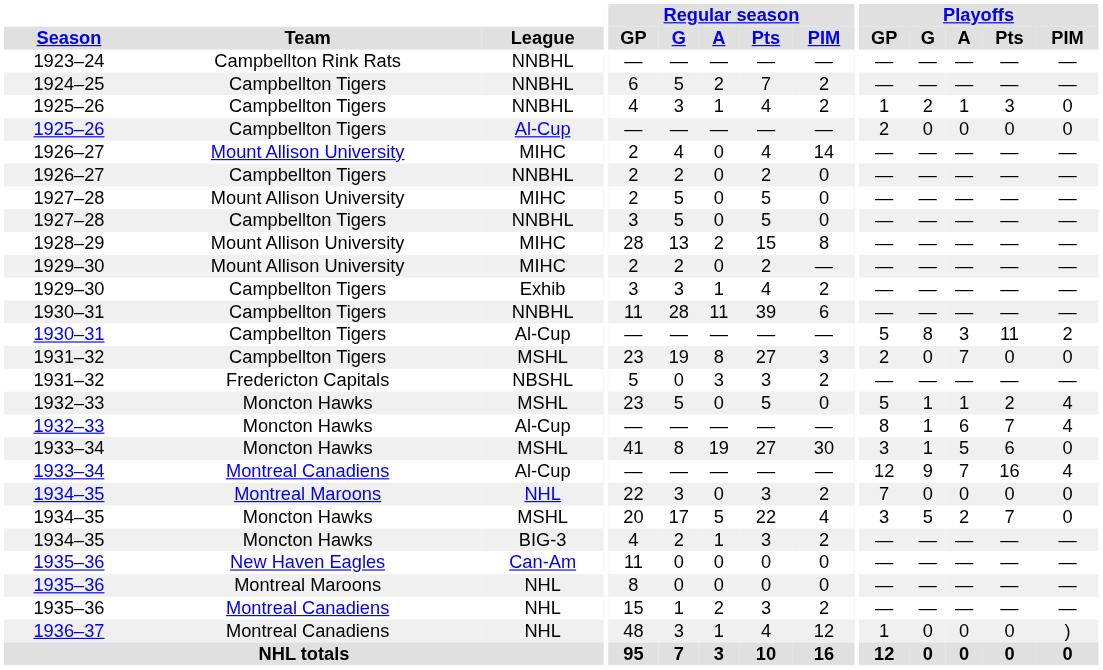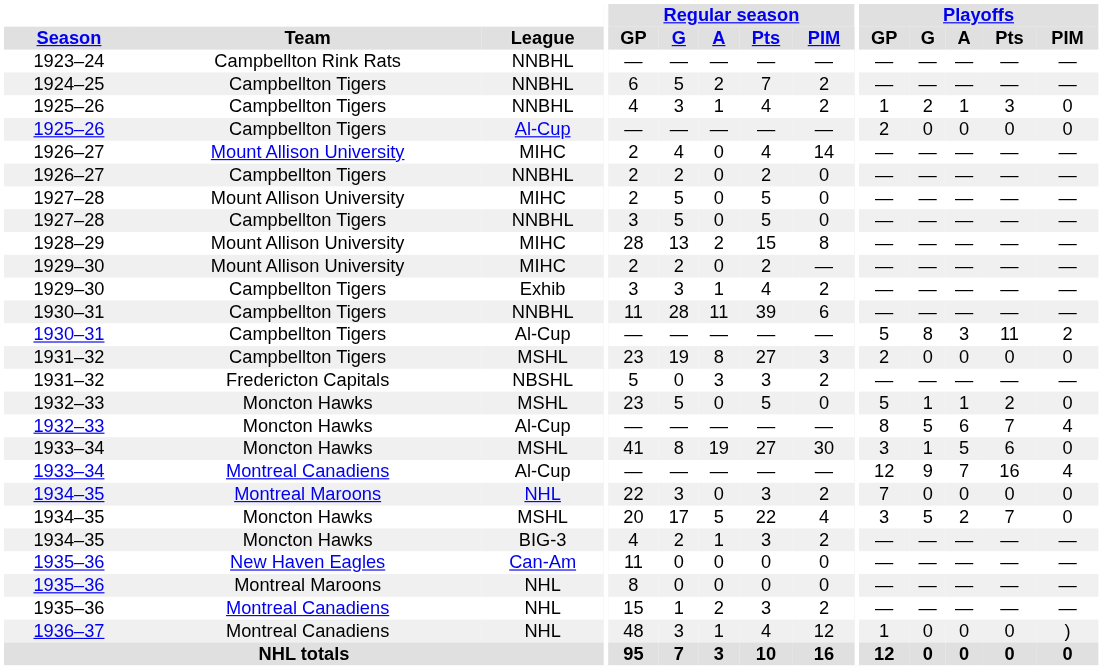 <table border="0" cellpadding="1" cellspacing="0" style="text-align:center; width:60em">
 <tr bgcolor="#e0e0e0">
 <th colspan="3" bgcolor="#ffffff"></th>
 <th rowspan="100" bgcolor="#ffffff"></th>
 <th colspan="5"><a href='#'>Regular season</a></th>
 <th rowspan="100" bgcolor="#ffffff"></th>
 <th colspan="5"><a href='#'>Playoffs</a></th>
 </tr>
 <tr bgcolor="#e0e0e0">
 <th><a href='#'>Season</a></th>
 <th>Team</th>
 <th>League</th>
 <th>GP</th>
 <th><a href='#'>G</a></th>
 <th><a href='#'>A</a></th>
 <th><a href='#'>Pts</a></th>
 <th><a href='#'>PIM</a></th>
 <th>GP</th>
 <th>G</th>
 <th>A</th>
 <th>Pts</th>
 <th>PIM</th>
 </tr>
 <tr>
 <td>1923–24</td>
 <td>Campbellton Rink Rats</td>
 <td>NNBHL</td>
 <td>—</td>
 <td>—</td>
 <td>—</td>
 <td>—</td>
 <td>—</td>
 <td>—</td>
 <td>—</td>
 <td>—</td>
 <td>—</td>
 <td>—</td>
 </tr>
 <tr bgcolor="#f0f0f0">
 <td>1924–25</td>
 <td>Campbellton Tigers</td>
 <td>NNBHL</td>
 <td>6</td>
 <td>5</td>
 <td>2</td>
 <td>7</td>
 <td>2</td>
 <td>—</td>
 <td>—</td>
 <td>—</td>
 <td>—</td>
 <td>—</td>
 </tr>
 <tr>
 <td>1925–26</td>
 <td>Campbellton Tigers</td>
 <td>NNBHL</td>
 <td>4</td>
 <td>3</td>
 <td>1</td>
 <td>4</td>
 <td>2</td>
 <td>1</td>
 <td>2</td>
 <td>1</td>
 <td>3</td>
 <td>0</td>
 </tr>
 <tr bgcolor="#f0f0f0">
 <td><a href='#'>1925–26</a></td>
 <td>Campbellton Tigers</td>
 <td><a href='#'>Al-Cup</a></td>
 <td>—</td>
 <td>—</td>
 <td>—</td>
 <td>—</td>
 <td>—</td>
 <td>2</td>
 <td>0</td>
 <td>0</td>
 <td>0</td>
 <td>0</td>
 </tr>
 <tr>
 <td>1926–27</td>
 <td><a href='#'>Mount Allison University</a></td>
 <td>MIHC</td>
 <td>2</td>
 <td>4</td>
 <td>0</td>
 <td>4</td>
 <td>14</td>
 <td>—</td>
 <td>—</td>
 <td>—</td>
 <td>—</td>
 <td>—</td>
 </tr>
 <tr bgcolor="#f0f0f0">
 <td>1926–27</td>
 <td>Campbellton Tigers</td>
 <td>NNBHL</td>
 <td>2</td>
 <td>2</td>
 <td>0</td>
 <td>2</td>
 <td>0</td>
 <td>—</td>
 <td>—</td>
 <td>—</td>
 <td>—</td>
 <td>—</td>
 </tr>
 <tr>
 <td>1927–28</td>
 <td>Mount Allison University</td>
 <td>MIHC</td>
 <td>2</td>
 <td>5</td>
 <td>0</td>
 <td>5</td>
 <td>0</td>
 <td>—</td>
 <td>—</td>
 <td>—</td>
 <td>—</td>
 <td>—</td>
 </tr>
 <tr bgcolor="#f0f0f0">
 <td>1927–28</td>
 <td>Campbellton Tigers</td>
 <td>NNBHL</td>
 <td>3</td>
 <td>5</td>
 <td>0</td>
 <td>5</td>
 <td>0</td>
 <td>—</td>
 <td>—</td>
 <td>—</td>
 <td>—</td>
 <td>—</td>
 </tr>
 <tr>
 <td>1928–29</td>
 <td>Mount Allison University</td>
 <td>MIHC</td>
 <td>28</td>
 <td>13</td>
 <td>2</td>
 <td>15</td>
 <td>8</td>
 <td>—</td>
 <td>—</td>
 <td>—</td>
 <td>—</td>
 <td>—</td>
 </tr>
 <tr bgcolor="#f0f0f0">
 <td>1929–30</td>
 <td>Mount Allison University</td>
 <td>MIHC</td>
 <td>2</td>
 <td>2</td>
 <td>0</td>
 <td>2</td>
 <td>—</td>
 <td>—</td>
 <td>—</td>
 <td>—</td>
 <td>—</td>
 <td>—</td>
 </tr>
 <tr>
 <td>1929–30</td>
 <td>Campbellton Tigers</td>
 <td>Exhib</td>
 <td>3</td>
 <td>3</td>
 <td>1</td>
 <td>4</td>
 <td>2</td>
 <td>—</td>
 <td>—</td>
 <td>—</td>
 <td>—</td>
 <td>—</td>
 </tr>
 <tr bgcolor="#f0f0f0">
 <td>1930–31</td>
 <td>Campbellton Tigers</td>
 <td>NNBHL</td>
 <td>11</td>
 <td>28</td>
 <td>11</td>
 <td>39</td>
 <td>6</td>
 <td>—</td>
 <td>—</td>
 <td>—</td>
 <td>—</td>
 <td>—</td>
 </tr>
 <tr>
 <td><a href='#'>1930–31</a></td>
 <td>Campbellton Tigers</td>
 <td>Al-Cup</td>
 <td>—</td>
 <td>—</td>
 <td>—</td>
 <td>—</td>
 <td>—</td>
 <td>5</td>
 <td>8</td>
 <td>3</td>
 <td>11</td>
 <td>2</td>
 </tr>
 <tr bgcolor="#f0f0f0">
 <td>1931–32</td>
 <td>Campbellton Tigers</td>
 <td>MSHL</td>
 <td>23</td>
 <td>19</td>
 <td>8</td>
 <td>27</td>
 <td>3</td>
 <td>2</td>
 <td>0</td>
-<td>7</td>
+<td>0</td>
 <td>0</td>
 <td>0</td>
 </tr>
 <tr>
 <td>1931–32</td>
 <td>Fredericton Capitals</td>
 <td>NBSHL</td>
 <td>5</td>
 <td>0</td>
 <td>3</td>
 <td>3</td>
 <td>2</td>
 <td>—</td>
 <td>—</td>
 <td>—</td>
 <td>—</td>
 <td>—</td>
 </tr>
 <tr bgcolor="#f0f0f0">
 <td>1932–33</td>
 <td>Moncton Hawks</td>
 <td>MSHL</td>
 <td>23</td>
 <td>5</td>
 <td>0</td>
 <td>5</td>
 <td>0</td>
 <td>5</td>
 <td>1</td>
 <td>1</td>
 <td>2</td>
-<td>4</td>
+<td>0</td>
 </tr>
 <tr>
 <td><a href='#'>1932–33</a></td>
 <td>Moncton Hawks</td>
 <td>Al-Cup</td>
 <td>—</td>
 <td>—</td>
 <td>—</td>
 <td>—</td>
 <td>—</td>
 <td>8</td>
-<td>1</td>
+<td>5</td>
 <td>6</td>
 <td>7</td>
 <td>4</td>
 </tr>
 <tr bgcolor="#f0f0f0">
 <td>1933–34</td>
 <td>Moncton Hawks</td>
 <td>MSHL</td>
 <td>41</td>
 <td>8</td>
 <td>19</td>
 <td>27</td>
 <td>30</td>
 <td>3</td>
 <td>1</td>
 <td>5</td>
 <td>6</td>
 <td>0</td>
 </tr>
 <tr>
 <td><a href='#'>1933–34</a></td>
 <td><a href='#'>Montreal Canadiens</a></td>
 <td>Al-Cup</td>
 <td>—</td>
 <td>—</td>
 <td>—</td>
 <td>—</td>
 <td>—</td>
 <td>12</td>
 <td>9</td>
 <td>7</td>
 <td>16</td>
 <td>4</td>
 </tr>
 <tr bgcolor="#f0f0f0">
 <td><a href='#'>1934–35</a></td>
 <td><a href='#'>Montreal Maroons</a></td>
 <td><a href='#'>NHL</a></td>
 <td>22</td>
 <td>3</td>
 <td>0</td>
 <td>3</td>
 <td>2</td>
 <td>7</td>
 <td>0</td>
 <td>0</td>
 <td>0</td>
 <td>0</td>
 </tr>
 <tr>
 <td>1934–35</td>
 <td>Moncton Hawks</td>
 <td>MSHL</td>
 <td>20</td>
 <td>17</td>
 <td>5</td>
 <td>22</td>
 <td>4</td>
 <td>3</td>
 <td>5</td>
 <td>2</td>
 <td>7</td>
 <td>0</td>
 </tr>
 <tr bgcolor="#f0f0f0">
 <td>1934–35</td>
 <td>Moncton Hawks</td>
 <td>BIG-3</td>
 <td>4</td>
 <td>2</td>
 <td>1</td>
 <td>3</td>
 <td>2</td>
 <td>—</td>
 <td>—</td>
 <td>—</td>
 <td>—</td>
 <td>—</td>
 </tr>
 <tr>
 <td><a href='#'>1935–36</a></td>
 <td><a href='#'>New Haven Eagles</a></td>
 <td><a href='#'>Can-Am</a></td>
 <td>11</td>
 <td>0</td>
 <td>0</td>
 <td>0</td>
 <td>0</td>
 <td>—</td>
 <td>—</td>
 <td>—</td>
 <td>—</td>
 <td>—</td>
 </tr>
 <tr bgcolor="#f0f0f0">
 <td><a href='#'>1935–36</a></td>
 <td>Montreal Maroons</td>
 <td>NHL</td>
 <td>8</td>
 <td>0</td>
 <td>0</td>
 <td>0</td>
 <td>0</td>
 <td>—</td>
 <td>—</td>
 <td>—</td>
 <td>—</td>
 <td>—</td>
 </tr>
 <tr>
 <td>1935–36</td>
 <td><a href='#'>Montreal Canadiens</a></td>
 <td>NHL</td>
 <td>15</td>
 <td>1</td>
 <td>2</td>
 <td>3</td>
 <td>2</td>
 <td>—</td>
 <td>—</td>
 <td>—</td>
 <td>—</td>
 <td>—</td>
 </tr>
 <tr bgcolor="#f0f0f0">
 <td><a href='#'>1936–37</a></td>
 <td>Montreal Canadiens</td>
 <td>NHL</td>
 <td>48</td>
 <td>3</td>
 <td>1</td>
 <td>4</td>
 <td>12</td>
 <td>1</td>
 <td>0</td>
 <td>0</td>
 <td>0</td>
 <td>)</td>
 </tr>
 <tr bgcolor="#e0e0e0">
 <th colspan="3">NHL totals</th>
 <th>95</th>
 <th>7</th>
 <th>3</th>
 <th>10</th>
 <th>16</th>
 <th>12</th>
 <th>0</th>
 <th>0</th>
 <th>0</th>
 <th>0</th>
 </tr>
 </table>
